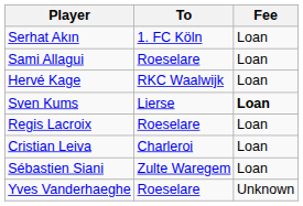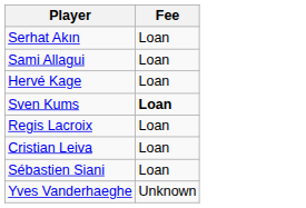 <table class="wikitable" style="text-align:left;">
 <tr>
 <th><strong>Player</strong></th>
-<th><strong>To</strong></th>
 <th><strong>Fee</strong></th>
 </tr>
 <tr>
 <td> <a href='#'>Serhat Akın</a></td>
-<td> <a href='#'>1. FC Köln</a></td>
 <td>Loan</td>
 </tr>
 <tr>
 <td> <a href='#'>Sami Allagui</a></td>
-<td> <a href='#'>Roeselare</a></td>
 <td>Loan</td>
 </tr>
 <tr>
 <td> <a href='#'>Hervé Kage</a></td>
-<td> <a href='#'>RKC Waalwijk</a></td>
 <td>Loan</td>
 </tr>
 <tr>
 <td> <a href='#'>Sven Kums</a></td>
-<td> <a href='#'>Lierse</a></td>
 <td><strong>Loan</strong></td>
 </tr>
 <tr>
 <td> <a href='#'>Regis Lacroix</a></td>
-<td> <a href='#'>Roeselare</a></td>
 <td>Loan</td>
 </tr>
 <tr>
 <td> <a href='#'>Cristian Leiva</a></td>
-<td> <a href='#'>Charleroi</a></td>
 <td>Loan</td>
 </tr>
 <tr>
 <td> <a href='#'>Sébastien Siani</a></td>
-<td> <a href='#'>Zulte Waregem</a></td>
 <td>Loan</td>
 </tr>
 <tr>
 <td> <a href='#'>Yves Vanderhaeghe</a></td>
-<td> <a href='#'>Roeselare</a></td>
 <td>Unknown</td>
 </tr>
 </table>
